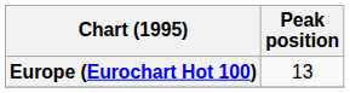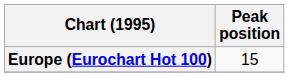 <table class="wikitable sortable plainrowheaders" style="text-align:center">
 <tr>
 <th>Chart (1995)</th>
 <th>Peak<br>position</th>
 </tr>
 <tr>
 <th scope="row">Europe (<a href='#'>Eurochart Hot 100</a>)</th>
-<td>13</td>
+<td>15</td>
 </tr>
 <tr>
 </tr>
 <tr>
 </tr>
 <tr>
 </tr>
 </table>
